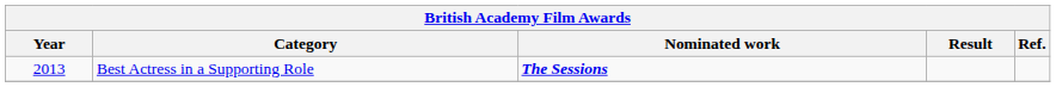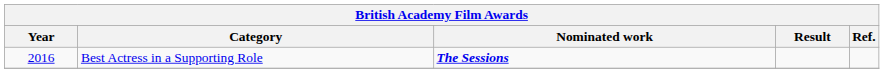 <table class=wikitable>
 <tr>
 <th colspan=5><a href='#'>British Academy Film Awards</a></th>
 </tr>
 <tr>
 <th scope="col" style="width:5em;">Year</th>
 <th scope="col" style="width:26em;">Category</th>
 <th scope="col" style="width:25em;">Nominated work</th>
 <th scope="col" style="width:5em;">Result</th>
 <th>Ref.</th>
 </tr>
 <tr>
-<td style="text-align:center;"><a href='#'>2013</a></td>
+<td style="text-align:center;"><a href='#'>2016</a></td>
 <td><a href='#'>Best Actress in a Supporting Role</a></td>
 <td><strong><em><a href='#'>The Sessions</a></em></strong></td>
 <td></td>
 <td></td>
 </tr>
 <tr>
 </tr>
 </table>
